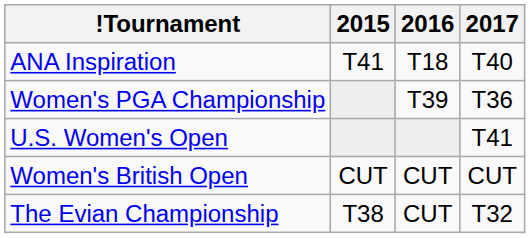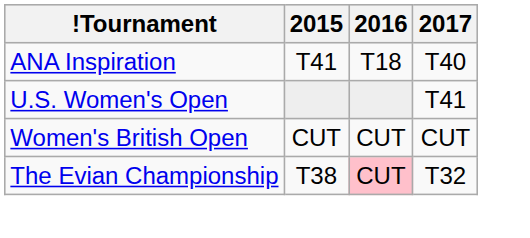 <table class="wikitable" style="font-size:95%;text-align:center;">
 <tr>
 <th>!Tournament</th>
 <th>2015</th>
 <th>2016</th>
 <th>2017</th>
 </tr>
 <tr>
 <td align=left><a href='#'>ANA Inspiration</a></td>
 <td>T41</td>
 <td>T18</td>
 <td>T40</td>
-</tr>
-<tr>
-<td align=left><a href='#'>Women's PGA Championship</a></td>
-<td style="background:#eeeeee;"></td>
-<td>T39</td>
-<td>T36</td>
 </tr>
 <tr>
 <td align=left><a href='#'>U.S. Women's Open</a></td>
 <td style="background:#eeeeee;"></td>
 <td style="background:#eeeeee;"></td>
 <td>T41</td>
 </tr>
 <tr>
 <td align=left><a href='#'>Women's British Open</a></td>
 <td>CUT</td>
 <td>CUT</td>
 <td>CUT</td>
 </tr>
 <tr>
 <td align=left><a href='#'>The Evian Championship</a></td>
 <td>T38</td>
-<td>CUT</td>
+<td style="background: pink;">CUT</td>
 <td>T32</td>
 </tr>
 </table>
